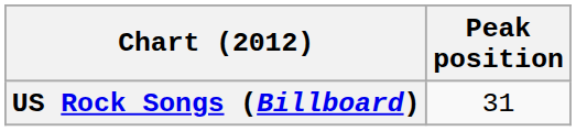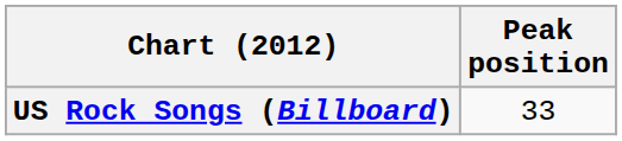 <table class="wikitable plainrowheaders" style="text-align:center">
 <tr>
 <th>Chart (2012)</th>
 <th>Peak<br>position</th>
 </tr>
 <tr>
 <th scope="row">US <a href='#'>Rock Songs</a> (<em><a href='#'>Billboard</a></em>)</th>
-<td>31</td>
+<td>33</td>
 </tr>
 </table>
